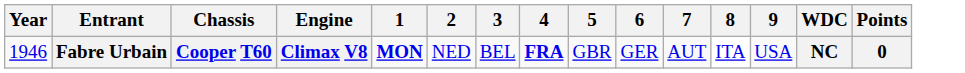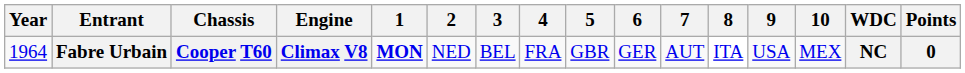 <table class="wikitable" style="text-align:center; font-size:90%">
 <tr>
 <th>Year</th>
 <th>Entrant</th>
 <th>Chassis</th>
 <th>Engine</th>
 <th>1</th>
 <th>2</th>
 <th>3</th>
 <th>4</th>
 <th>5</th>
 <th>6</th>
 <th>7</th>
 <th>8</th>
 <th>9</th>
+<th>10</th>
 <th>WDC</th>
 <th>Points</th>
 </tr>
 <tr>
-<td><a href='#'>1946</a></td>
+<td><a href='#'>1964</a></td>
 <th>Fabre Urbain</th>
 <th><a href='#'>Cooper</a> <a href='#'>T60</a></th>
 <th><a href='#'>Climax</a> <a href='#'>V8</a></th>
 <td><strong><a href='#'>MON</a></strong></td>
 <td><a href='#'>NED</a></td>
 <td><a href='#'>BEL</a></td>
-<td><strong><a href='#'>FRA</a></strong></td>
+<td><a href='#'>FRA</a></td>
 <td><a href='#'>GBR</a></td>
 <td><a href='#'>GER</a></td>
 <td><a href='#'>AUT</a></td>
 <td style="background:#ffffff;"><a href='#'>ITA</a><br></td>
 <td><a href='#'>USA</a></td>
+<td><a href='#'>MEX</a></td>
 <th>NC</th>
 <th>0</th>
 </tr>
 </table>
